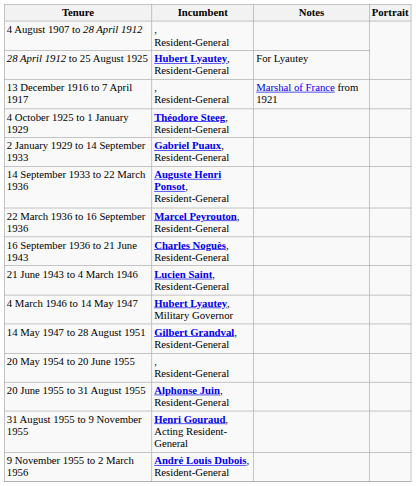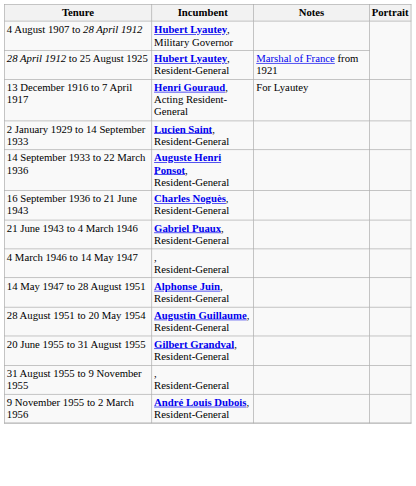 <table class="wikitable">
 <tr align=left>
 <th>Tenure</th>
 <th>Incumbent</th>
 <th>Notes</th>
 <th width=50px>Portrait</th>
 </tr>
 <tr valign=top>
 <td>4 August 1907 to <em>28 April 1912</em></td>
-<td><strong></strong>, <br>Resident-General</td>
+<td><strong><a href='#'>Hubert Lyautey</a></strong>, <br>Military Governor</td>
 <td></td>
 <td rowspan="2"></td>
 </tr>
 <tr valign=top>
 <td><em>28 April 1912</em> to 25 August 1925</td>
 <td><strong><a href='#'>Hubert Lyautey</a></strong>, <br>Resident-General</td>
-<td>For Lyautey</td>
+<td><a href='#'>Marshal of France</a> from 1921</td>
 </tr>
 <tr valign=top>
 <td>13 December 1916 to 7 April 1917</td>
-<td><strong></strong>, <br>Resident-General</td>
-<td><a href='#'>Marshal of France</a> from 1921</td>
-<td></td>
-</tr>
-<tr valign=top>
-<td>4 October 1925 to 1 January 1929</td>
-<td><strong><a href='#'>Théodore Steeg</a></strong>, <br>Resident-General</td>
-<td></td>
+<td><strong><a href='#'>Henri Gouraud</a></strong>, <br>Acting Resident-General</td>
+<td>For Lyautey</td>
 <td></td>
 </tr>
 <tr valign=top>
 <td>2 January 1929 to 14 September 1933</td>
-<td><strong><a href='#'>Gabriel Puaux</a></strong>, <br>Resident-General</td>
+<td><strong><a href='#'>Lucien Saint</a></strong>, <br>Resident-General</td>
 <td></td>
 <td></td>
 </tr>
 <tr valign=top>
 <td>14 September 1933 to 22 March 1936</td>
 <td><strong><a href='#'>Auguste Henri Ponsot</a></strong>, <br>Resident-General</td>
-<td></td>
-<td></td>
-</tr>
-<tr valign=top>
-<td>22 March 1936 to 16 September 1936</td>
-<td><strong><a href='#'>Marcel Peyrouton</a></strong>, <br>Resident-General</td>
 <td></td>
 <td></td>
 </tr>
 <tr valign=top>
 <td>16 September 1936 to 21 June 1943</td>
 <td><strong><a href='#'>Charles Noguès</a></strong>, <br>Resident-General</td>
 <td></td>
 <td></td>
 </tr>
 <tr valign=top>
 <td>21 June 1943 to 4 March 1946</td>
-<td><strong><a href='#'>Lucien Saint</a></strong>, <br>Resident-General</td>
+<td><strong><a href='#'>Gabriel Puaux</a></strong>, <br>Resident-General</td>
 <td></td>
 <td></td>
 </tr>
 <tr valign=top>
 <td>4 March 1946 to 14 May 1947</td>
-<td><strong><a href='#'>Hubert Lyautey</a></strong>, <br>Military Governor</td>
+<td><strong></strong>, <br>Resident-General</td>
 <td></td>
 <td></td>
 </tr>
 <tr valign=top>
 <td>14 May 1947 to 28 August 1951</td>
+<td><strong><a href='#'>Alphonse Juin</a></strong>, <br>Resident-General</td>
+<td></td>
+<td></td>
+</tr>
+<tr valign=top>
+<td>28 August 1951 to 20 May 1954</td>
+<td><strong><a href='#'>Augustin Guillaume</a></strong>, <br>Resident-General</td>
+<td></td>
+<td></td>
+</tr>
+<tr valign=top>
+<td>20 June 1955 to 31 August 1955</td>
 <td><strong><a href='#'>Gilbert Grandval</a></strong>, <br>Resident-General</td>
 <td></td>
 <td></td>
 </tr>
 <tr valign=top>
-<td>20 May 1954 to 20 June 1955</td>
+<td>31 August 1955 to 9 November 1955</td>
 <td><strong></strong>, <br>Resident-General</td>
-<td></td>
-<td></td>
-</tr>
-<tr valign=top>
-<td>20 June 1955 to 31 August 1955</td>
-<td><strong><a href='#'>Alphonse Juin</a></strong>, <br>Resident-General</td>
-<td></td>
-<td></td>
-</tr>
-<tr valign=top>
-<td>31 August 1955 to 9 November 1955</td>
-<td><strong><a href='#'>Henri Gouraud</a></strong>, <br>Acting Resident-General</td>
 <td></td>
 <td></td>
 </tr>
 <tr valign=top>
 <td>9 November 1955 to 2 March 1956</td>
 <td><strong><a href='#'>André Louis Dubois</a></strong>, <br>Resident-General</td>
 <td></td>
 <td></td>
 </tr>
 <tr valign=top>
 </tr>
 </table>
